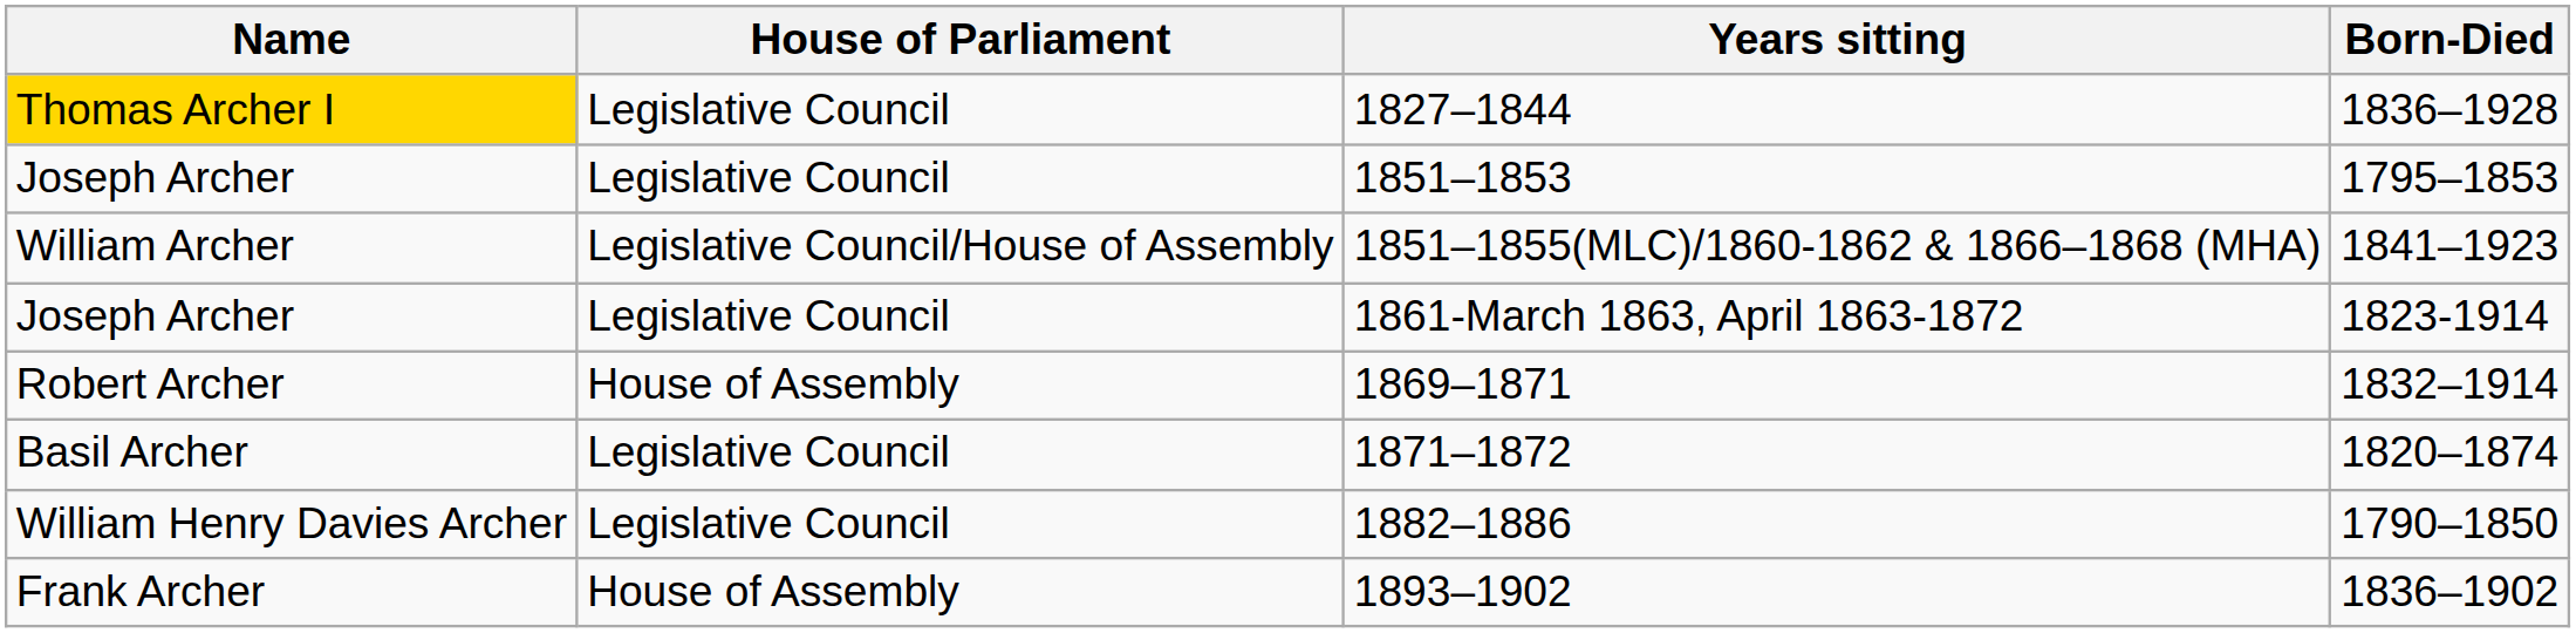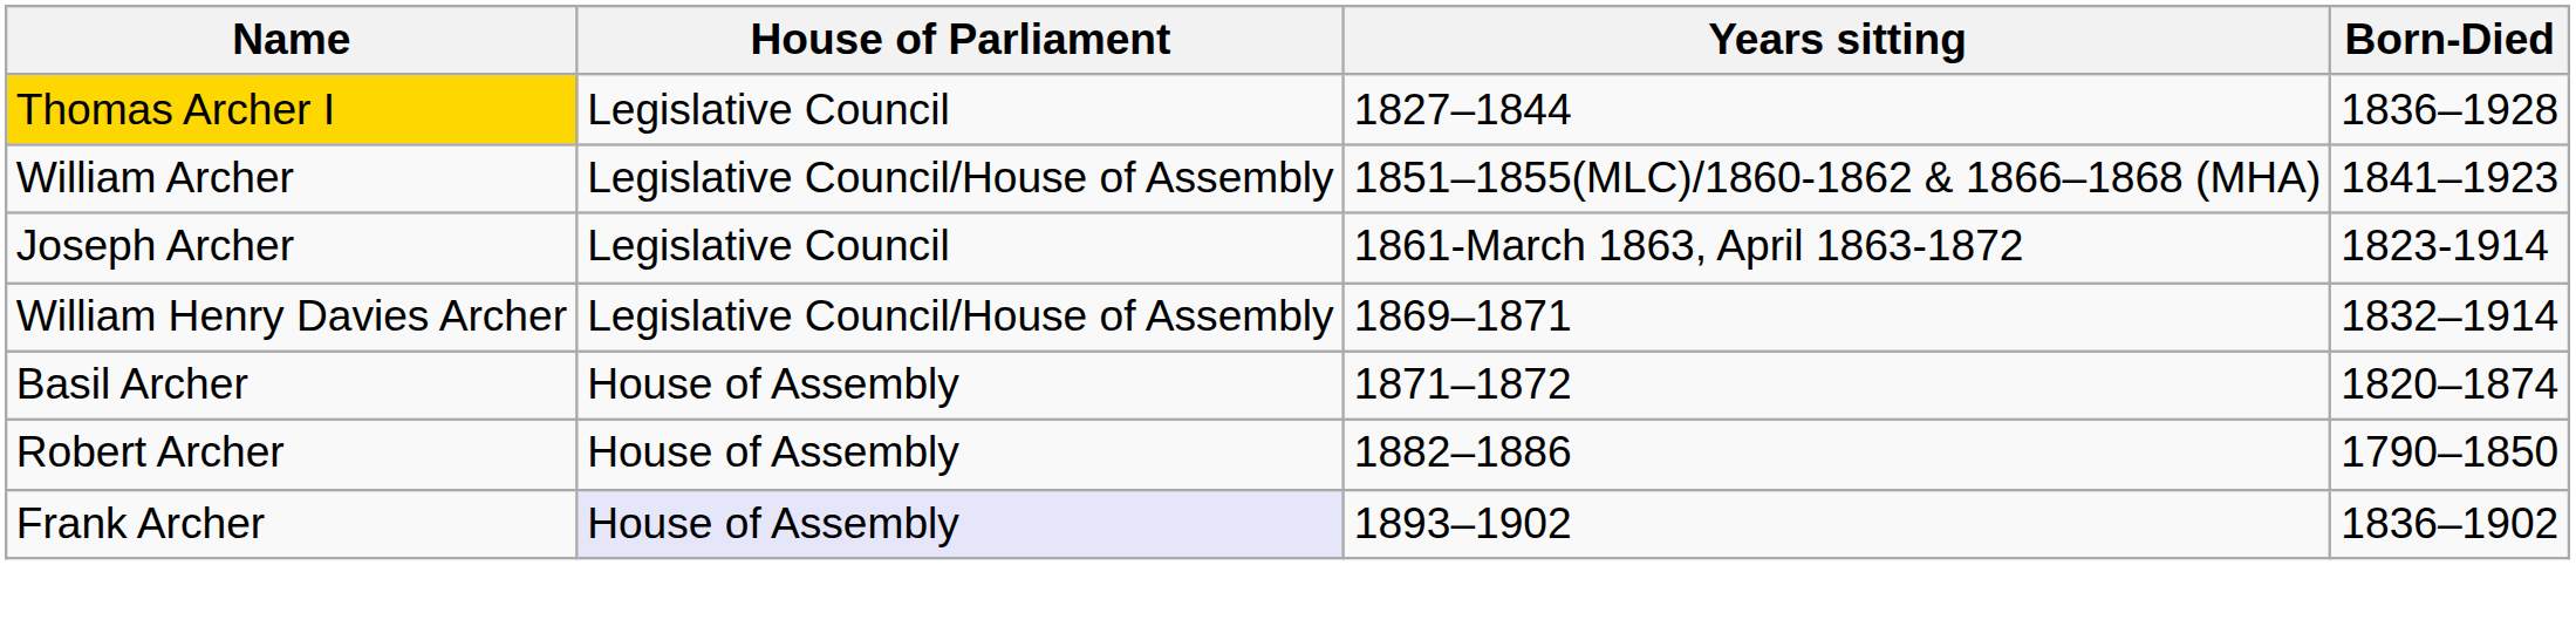 <table class="wikitable sortable">
 <tr>
 <th>Name</th>
 <th>House of Parliament</th>
 <th>Years sitting</th>
 <th>Born-Died</th>
 </tr>
 <tr>
 <td style="background: gold;">Thomas Archer I</td>
 <td>Legislative Council</td>
 <td>1827–1844</td>
 <td>1836–1928</td>
 </tr>
 <tr>
-<td>Joseph Archer</td>
-<td>Legislative Council</td>
-<td>1851–1853</td>
-<td>1795–1853</td>
-</tr>
-<tr>
 <td>William Archer</td>
 <td>Legislative Council/House of Assembly</td>
 <td>1851–1855(MLC)/1860-1862 & 1866–1868 (MHA)</td>
 <td>1841–1923</td>
 </tr>
 <tr>
 <td>Joseph Archer</td>
 <td>Legislative Council</td>
 <td>1861-March 1863, April 1863-1872 </td>
 <td>1823-1914</td>
 </tr>
 <tr>
-<td>Robert Archer</td>
-<td>House of Assembly</td>
+<td>William Henry Davies Archer</td>
+<td>Legislative Council/House of Assembly</td>
 <td>1869–1871</td>
 <td>1832–1914</td>
 </tr>
 <tr>
 <td>Basil Archer</td>
-<td>Legislative Council</td>
+<td>House of Assembly</td>
 <td>1871–1872</td>
 <td>1820–1874</td>
 </tr>
 <tr>
-<td>William Henry Davies Archer</td>
-<td>Legislative Council</td>
+<td>Robert Archer</td>
+<td>House of Assembly</td>
 <td>1882–1886</td>
 <td>1790–1850</td>
 </tr>
 <tr>
 <td>Frank Archer</td>
-<td>House of Assembly</td>
+<td style="background: lavender;">House of Assembly</td>
 <td>1893–1902</td>
 <td>1836–1902</td>
 </tr>
 </table>
